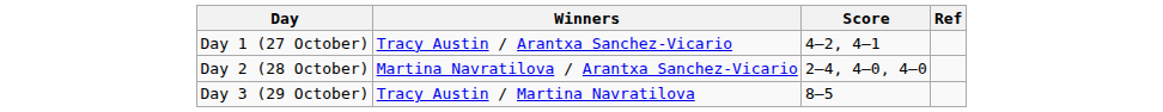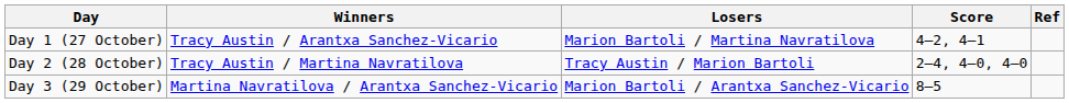 <table class="wikitable collapsible uncollapsed" style="margin: 1em auto;">
 <tr>
 <th>Day</th>
 <th>Winners</th>
+<th>Losers</th>
 <th>Score</th>
 <th>Ref</th>
 </tr>
 <tr align=left>
 <td>Day 1 (27 October)</td>
 <td> <a href='#'>Tracy Austin</a> /  <a href='#'>Arantxa Sanchez-Vicario</a></td>
+<td> <a href='#'>Marion Bartoli</a> /  <a href='#'>Martina Navratilova</a></td>
 <td>4–2, 4–1</td>
 <td></td>
 </tr>
 <tr align=left>
 <td>Day 2 (28 October)</td>
-<td> <a href='#'>Martina Navratilova</a> /  <a href='#'>Arantxa Sanchez-Vicario</a></td>
+<td> <a href='#'>Tracy Austin</a> /  <a href='#'>Martina Navratilova</a></td>
+<td> <a href='#'>Tracy Austin</a> /  <a href='#'>Marion Bartoli</a></td>
 <td>2–4, 4–0, 4–0</td>
 <td></td>
 </tr>
 <tr align=left>
 <td>Day 3 (29 October)</td>
-<td> <a href='#'>Tracy Austin</a> /  <a href='#'>Martina Navratilova</a></td>
+<td> <a href='#'>Martina Navratilova</a> /  <a href='#'>Arantxa Sanchez-Vicario</a></td>
+<td> <a href='#'>Marion Bartoli</a> /  <a href='#'>Arantxa Sanchez-Vicario</a></td>
 <td>8–5</td>
 <td></td>
 </tr>
 </table>
